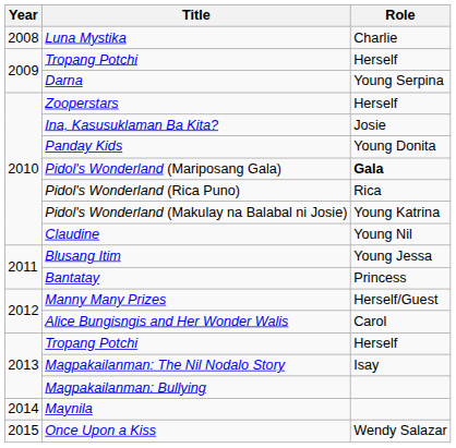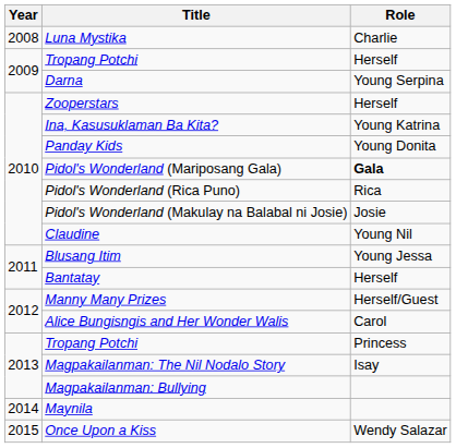 <table class="wikitable sortable">
 <tr>
 <th>Year</th>
 <th>Title</th>
 <th>Role</th>
 </tr>
 <tr>
 <td>2008</td>
 <td><em><a href='#'>Luna Mystika</a></em></td>
 <td>Charlie</td>
 </tr>
 <tr>
 <td rowspan="2">2009</td>
 <td><em><a href='#'>Tropang Potchi</a></em></td>
 <td>Herself</td>
 </tr>
 <tr>
 <td><em><a href='#'>Darna</a></em></td>
 <td>Young Serpina</td>
 </tr>
 <tr>
 <td rowspan="7">2010</td>
 <td><em><a href='#'>Zooperstars</a></em></td>
 <td>Herself</td>
 </tr>
 <tr>
 <td><em><a href='#'>Ina, Kasusuklaman Ba Kita?</a></em></td>
-<td>Josie</td>
+<td>Young Katrina</td>
 </tr>
 <tr>
 <td><em><a href='#'>Panday Kids</a></em></td>
 <td>Young Donita</td>
 </tr>
 <tr>
 <td><em><a href='#'>Pidol's Wonderland</a></em> (Mariposang Gala)</td>
 <td><strong>Gala</strong></td>
 </tr>
 <tr>
 <td><em>Pidol's Wonderland</em> (Rica Puno)</td>
 <td>Rica</td>
 </tr>
 <tr>
 <td><em>Pidol's Wonderland</em> (Makulay na Balabal ni Josie)</td>
-<td>Young Katrina</td>
+<td>Josie</td>
 </tr>
 <tr>
 <td><em><a href='#'>Claudine</a></em></td>
 <td>Young Nil</td>
 </tr>
 <tr>
 <td rowspan="2">2011</td>
 <td><em><a href='#'>Blusang Itim</a></em></td>
 <td>Young Jessa</td>
 </tr>
 <tr>
 <td><em><a href='#'>Bantatay</a></em></td>
-<td>Princess</td>
+<td>Herself</td>
 </tr>
 <tr>
 <td rowspan="2">2012</td>
 <td><em><a href='#'>Manny Many Prizes</a></em></td>
 <td>Herself/Guest</td>
 </tr>
 <tr>
 <td><em><a href='#'>Alice Bungisngis and Her Wonder Walis</a></em></td>
 <td>Carol</td>
 </tr>
 <tr>
 <td rowspan="3">2013</td>
 <td><em><a href='#'>Tropang Potchi</a></em></td>
-<td>Herself</td>
+<td>Princess</td>
 </tr>
 <tr>
 <td><em><a href='#'>Magpakailanman: The Nil Nodalo Story</a></em></td>
 <td>Isay</td>
 </tr>
 <tr>
 <td><em><a href='#'>Magpakailanman: Bullying</a></em></td>
 <td></td>
 </tr>
 <tr>
 <td>2014</td>
 <td><em><a href='#'>Maynila</a></em></td>
 <td></td>
 </tr>
 <tr>
 <td>2015</td>
 <td><em><a href='#'>Once Upon a Kiss</a></em></td>
 <td>Wendy Salazar</td>
 </tr>
 </table>
